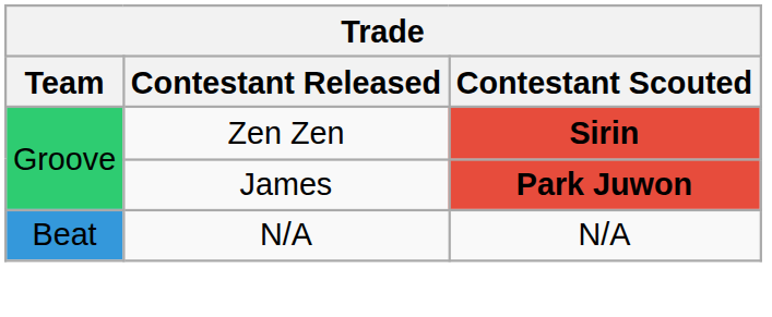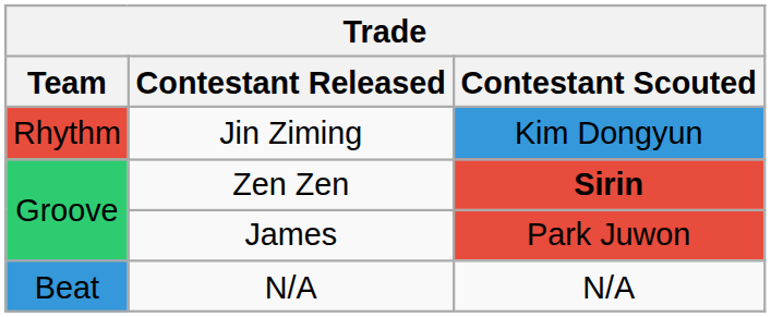 <table class="wikitable" style="text-align:center; font-size: small" ">
 <tr>
 <th colspan="3">Trade</th>
 </tr>
 <tr>
 <th>Team</th>
 <th>Contestant Released</th>
 <th>Contestant Scouted</th>
 </tr>
 <tr>
+<td style="background:#e74c3c">Rhythm</td>
+<td>Jin Ziming</td>
+<td style="background:#3498db">Kim Dongyun</td>
+</tr>
+<tr>
 <td rowspan="2" style="background:#2ecc71">Groove</td>
 <td>Zen Zen</td>
 <td style="background:#e74c3c"><strong>Sirin</strong></td>
 </tr>
 <tr>
 <td>James</td>
-<td style="background:#e74c3c"><strong>Park Juwon</strong></td>
+<td style="background:#e74c3c">Park Juwon</td>
 </tr>
 <tr>
 <td style="background:#3498db">Beat</td>
 <td>N/A</td>
 <td>N/A</td>
 </tr>
 </table>
